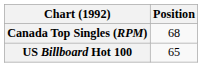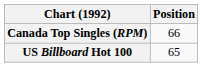 <table class="wikitable plainrowheaders" style="text-align:center">
 <tr>
 <th>Chart (1992)</th>
 <th>Position</th>
 </tr>
 <tr>
 <th scope="row">Canada Top Singles (<em>RPM</em>)</th>
-<td>68</td>
+<td>66</td>
 </tr>
 <tr>
 <th scope="row">US <em>Billboard</em> Hot 100</th>
 <td>65</td>
 </tr>
 </table>
